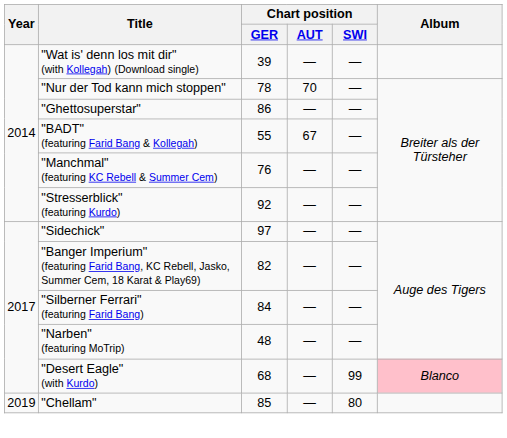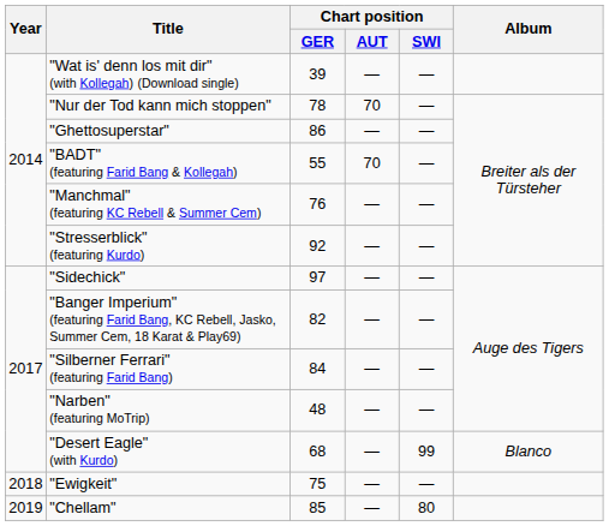 <table class="wikitable">
 <tr class="backgroundcolour8">
 <th rowspan="2" width=10>Year</th>
 <th width="250" rowspan="2">Title</th>
 <th colspan="3">Chart position</th>
 <th width="150" rowspan="2">Album</th>
 </tr>
 <tr>
 <th width="50"><a href='#'>GER</a></th>
 <th width="50"><a href='#'>AUT</a></th>
 <th width="50"><a href='#'>SWI</a></th>
 </tr>
 <tr>
 <td rowspan="6">2014</td>
 <td>"Wat is' denn los mit dir" <br><small>(with <a href='#'>Kollegah</a>)</small> <small>(Download single)</small></td>
 <td align="center" >39</td>
 <td align="center" >—</td>
 <td align="center" >—</td>
 <td></td>
 </tr>
 <tr>
 <td>"Nur der Tod kann mich stoppen"</td>
 <td align="center" >78</td>
 <td align="center" >70</td>
 <td align="center" >—</td>
 <td align="center" rowspan="5"><em>Breiter als der Türsteher</em></td>
 </tr>
 <tr>
 <td>"Ghettosuperstar"</td>
 <td align="center" >86</td>
 <td align="center" >—</td>
 <td align="center" >—</td>
 </tr>
 <tr>
 <td>"BADT" <br><small>(featuring <a href='#'>Farid Bang</a> & <a href='#'>Kollegah</a>)</small></td>
 <td align="center" >55</td>
-<td align="center" >67</td>
+<td align="center" >70</td>
 <td align="center" >—</td>
 </tr>
 <tr>
 <td>"Manchmal" <br><small>(featuring <a href='#'>KC Rebell</a> & <a href='#'>Summer Cem</a>)</small></td>
 <td align="center" >76</td>
 <td align="center" >—</td>
 <td align="center" >—</td>
 </tr>
 <tr>
 <td>"Stresserblick" <br><small>(featuring <a href='#'>Kurdo</a>)</small></td>
 <td align="center" >92</td>
 <td align="center" >—</td>
 <td align="center" >—</td>
 </tr>
 <tr>
 <td rowspan="5">2017</td>
 <td>"Sidechick"</td>
 <td align="center" >97</td>
 <td align="center" >—</td>
 <td align="center" >—</td>
 <td align="center" rowspan="4"><em>Auge des Tigers</em></td>
 </tr>
 <tr>
 <td>"Banger Imperium"<br><small>(featuring <a href='#'>Farid Bang</a>, KC Rebell, Jasko, Summer Cem, 18 Karat & Play69)</small></td>
 <td align="center" >82</td>
 <td align="center" >—</td>
 <td align="center" >—</td>
 </tr>
 <tr>
 <td>"Silberner Ferrari"<br><small>(featuring <a href='#'>Farid Bang</a>)</small></td>
 <td align="center" >84</td>
 <td align="center" >—</td>
 <td align="center" >—</td>
 </tr>
 <tr>
 <td>"Narben"<br><small>(featuring MoTrip)</small></td>
 <td align="center" >48</td>
 <td align="center" >—</td>
 <td align="center" >—</td>
 </tr>
 <tr>
 <td>"Desert Eagle"<br><small>(with <a href='#'>Kurdo</a>)</small></td>
 <td align="center" >68</td>
 <td align="center" >—</td>
 <td align="center" >99</td>
-<td align="center" style="background: pink;"><em>Blanco</em></td>
+<td align="center"><em>Blanco</em></td>
+</tr>
+<tr>
+<td>2018</td>
+<td>"Ewigkeit"</td>
+<td align="center" >75</td>
+<td align="center" >—</td>
+<td align="center" >—</td>
+<td align="center"></td>
 </tr>
 <tr>
 <td>2019</td>
 <td>"Chellam"</td>
 <td align="center" >85</td>
 <td align="center" >—</td>
 <td align="center" >80</td>
 <td align="center"></td>
 </tr>
 </table>
